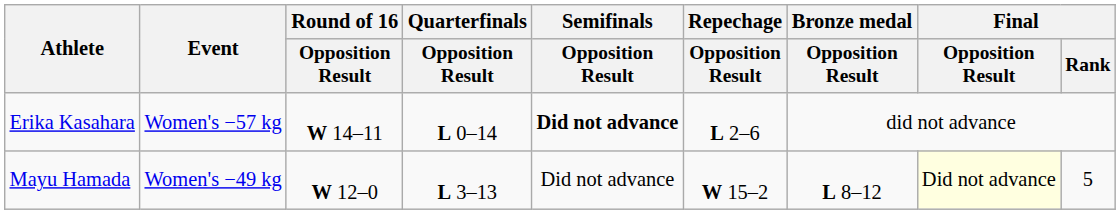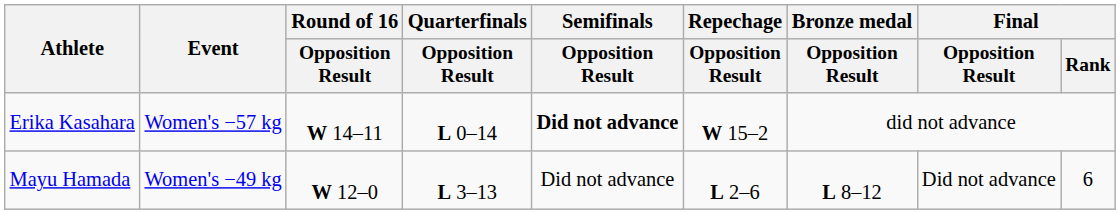 <table class="wikitable" style="font-size:90%">
 <tr>
 <th rowspan="2">Athlete</th>
 <th rowspan="2">Event</th>
 <th>Round of 16</th>
 <th>Quarterfinals</th>
 <th>Semifinals</th>
 <th>Repechage</th>
 <th>Bronze medal</th>
 <th colspan=2>Final</th>
 </tr>
 <tr style="font-size:95%">
 <th>Opposition<br>Result</th>
 <th>Opposition<br>Result</th>
 <th>Opposition<br>Result</th>
 <th>Opposition<br>Result</th>
 <th>Opposition<br>Result</th>
 <th>Opposition<br>Result</th>
 <th>Rank</th>
 </tr>
 <tr align=center>
 <td align=left><a href='#'>Erika Kasahara</a></td>
 <td align=left><a href='#'>Women's −57 kg</a></td>
 <td><br><strong>W</strong> 14–11</td>
 <td><br><strong>L</strong> 0–14 </td>
 <td><strong>Did not advance</strong></td>
-<td><br><strong>L</strong> 2–6</td>
+<td><br><strong>W</strong> 15–2 </td>
 <td colspan=3>did not advance</td>
 </tr>
 <tr align=center>
 <td align=left><a href='#'>Mayu Hamada</a></td>
 <td align=left><a href='#'>Women's −49 kg</a></td>
 <td><br><strong>W</strong> 12–0 </td>
 <td><br><strong>L</strong> 3–13</td>
 <td>Did not advance</td>
-<td><br><strong>W</strong> 15–2 </td>
+<td><br><strong>L</strong> 2–6</td>
 <td><br><strong>L</strong> 8–12</td>
-<td style="background: lightyellow;">Did not advance</td>
-<td>5</td>
+<td>Did not advance</td>
+<td>6</td>
 </tr>
 </table>
